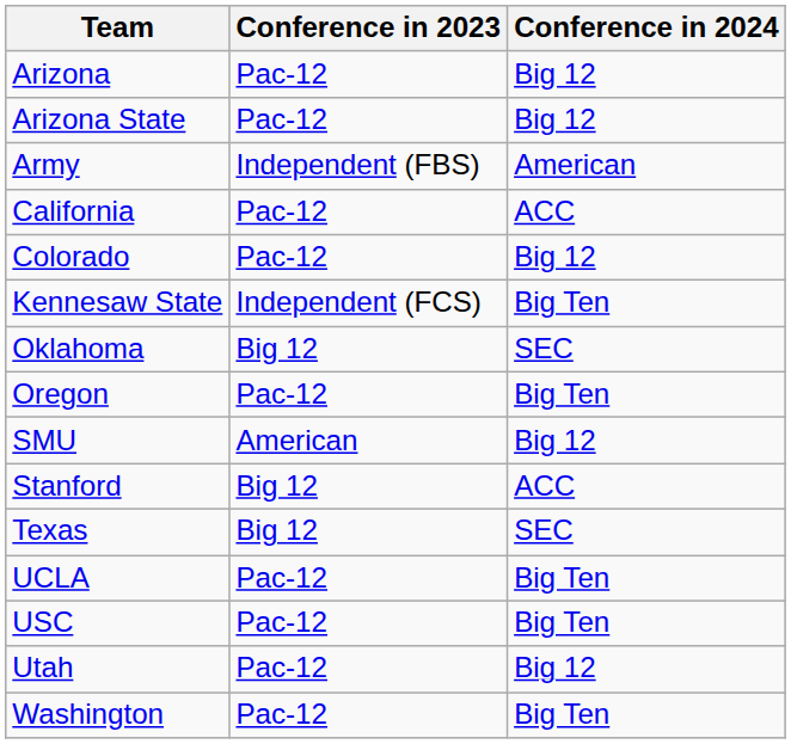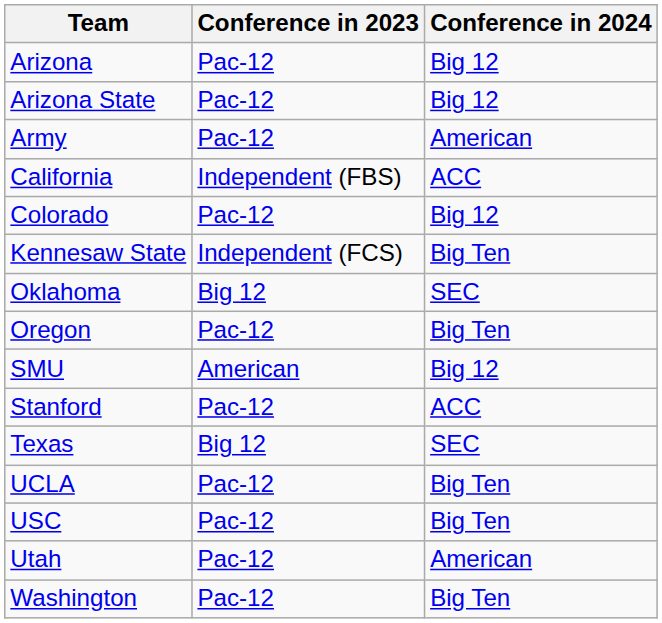 <table class="wikitable sortable">
 <tr>
 <th>Team</th>
 <th>Conference in 2023</th>
 <th>Conference in 2024</th>
 </tr>
 <tr>
 <td><a href='#'>Arizona</a></td>
 <td><a href='#'>Pac-12</a></td>
 <td><a href='#'>Big 12</a></td>
 </tr>
 <tr>
 <td><a href='#'>Arizona State</a></td>
 <td><a href='#'>Pac-12</a></td>
 <td><a href='#'>Big 12</a></td>
 </tr>
 <tr>
 <td><a href='#'>Army</a></td>
-<td><a href='#'>Independent</a> (FBS)</td>
+<td><a href='#'>Pac-12</a></td>
 <td><a href='#'>American</a></td>
 </tr>
 <tr>
 <td><a href='#'>California</a></td>
-<td><a href='#'>Pac-12</a></td>
+<td><a href='#'>Independent</a> (FBS)</td>
 <td><a href='#'>ACC</a></td>
 </tr>
 <tr>
 <td><a href='#'>Colorado</a></td>
 <td><a href='#'>Pac-12</a></td>
 <td><a href='#'>Big 12</a></td>
 </tr>
 <tr>
 <td><a href='#'>Kennesaw State</a></td>
 <td><a href='#'>Independent</a> (FCS)</td>
 <td><a href='#'>Big Ten</a></td>
 </tr>
 <tr>
 <td><a href='#'>Oklahoma</a></td>
 <td><a href='#'>Big 12</a></td>
 <td><a href='#'>SEC</a></td>
 </tr>
 <tr>
 <td><a href='#'>Oregon</a></td>
 <td><a href='#'>Pac-12</a></td>
 <td><a href='#'>Big Ten</a></td>
 </tr>
 <tr>
 <td><a href='#'>SMU</a></td>
 <td><a href='#'>American</a></td>
 <td><a href='#'>Big 12</a></td>
 </tr>
 <tr>
 <td><a href='#'>Stanford</a></td>
-<td><a href='#'>Big 12</a></td>
+<td><a href='#'>Pac-12</a></td>
 <td><a href='#'>ACC</a></td>
 </tr>
 <tr>
 <td><a href='#'>Texas</a></td>
 <td><a href='#'>Big 12</a></td>
 <td><a href='#'>SEC</a></td>
 </tr>
 <tr>
 <td><a href='#'>UCLA</a></td>
 <td><a href='#'>Pac-12</a></td>
 <td><a href='#'>Big Ten</a></td>
 </tr>
 <tr>
 <td><a href='#'>USC</a></td>
 <td><a href='#'>Pac-12</a></td>
 <td><a href='#'>Big Ten</a></td>
 </tr>
 <tr>
 <td><a href='#'>Utah</a></td>
 <td><a href='#'>Pac-12</a></td>
-<td><a href='#'>Big 12</a></td>
+<td><a href='#'>American</a></td>
 </tr>
 <tr>
 <td><a href='#'>Washington</a></td>
 <td><a href='#'>Pac-12</a></td>
 <td><a href='#'>Big Ten</a></td>
 </tr>
 </table>
